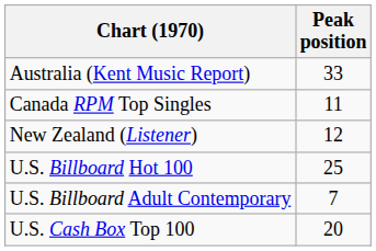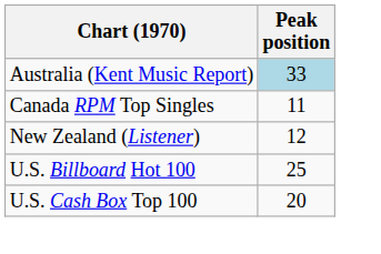 <table class="wikitable sortable">
 <tr>
 <th align="left">Chart (1970)</th>
 <th align="left">Peak<br>position</th>
 </tr>
 <tr>
 <td>Australia (<a href='#'>Kent Music Report</a>)</td>
-<td style="text-align:center;">33</td>
+<td style="background: lightblue; text-align:center;">33</td>
 </tr>
 <tr>
 <td>Canada <a href='#'><em>RPM</em></a> Top Singles</td>
 <td style="text-align:center;">11</td>
 </tr>
 <tr>
 <td>New Zealand (<em><a href='#'>Listener</a></em>)</td>
 <td style="text-align:center;">12</td>
 </tr>
 <tr>
 <td>U.S. <em><a href='#'>Billboard</a></em> <a href='#'>Hot 100</a></td>
 <td style="text-align:center;">25</td>
 </tr>
 <tr>
-<td>U.S. <em>Billboard</em> <a href='#'>Adult Contemporary</a></td>
-<td align="center">7</td>
-</tr>
-<tr>
 <td>U.S. <em><a href='#'>Cash Box</a></em> Top 100</td>
 <td style="text-align:center;">20</td>
 </tr>
 </table>
